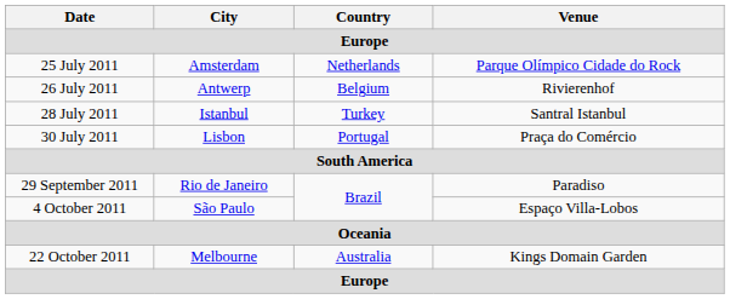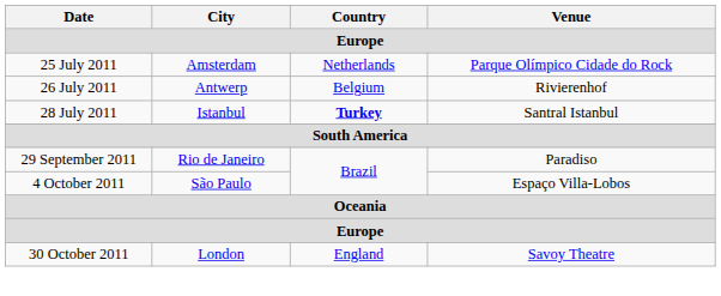 <table class="wikitable" style="text-align:center;">
 <tr>
 <th width="150">Date</th>
 <th width="140">City</th>
 <th width="140">Country</th>
 <th width="300">Venue</th>
 </tr>
 <tr bgcolor="#DDDDDD">
 <td colspan=4><strong>Europe</strong></td>
 </tr>
 <tr>
 <td>25 July 2011</td>
 <td><a href='#'>Amsterdam</a></td>
 <td><a href='#'>Netherlands</a></td>
 <td><a href='#'>Parque Olímpico Cidade do Rock</a></td>
 </tr>
 <tr>
 <td>26 July 2011</td>
 <td><a href='#'>Antwerp</a></td>
 <td><a href='#'>Belgium</a></td>
 <td>Rivierenhof</td>
 </tr>
 <tr>
 <td>28 July 2011</td>
 <td><a href='#'>Istanbul</a></td>
-<td><a href='#'>Turkey</a></td>
+<td><strong><a href='#'>Turkey</a></strong></td>
 <td>Santral Istanbul</td>
-</tr>
-<tr>
-<td>30 July 2011</td>
-<td><a href='#'>Lisbon</a></td>
-<td><a href='#'>Portugal</a></td>
-<td>Praça do Comércio</td>
 </tr>
 <tr bgcolor="#DDDDDD">
 <td colspan="4"><strong>South America</strong></td>
 </tr>
 <tr>
 <td>29 September 2011</td>
 <td><a href='#'>Rio de Janeiro</a></td>
 <td rowspan="2"><a href='#'>Brazil</a></td>
 <td>Paradiso</td>
 </tr>
 <tr>
 <td>4 October 2011</td>
 <td><a href='#'>São Paulo</a></td>
 <td>Espaço Villa-Lobos</td>
 </tr>
 <tr bgcolor="#DDDDDD">
 <td colspan="4"><strong>Oceania</strong></td>
 </tr>
-<tr>
-<td>22 October 2011</td>
-<td><a href='#'>Melbourne</a></td>
-<td><a href='#'>Australia</a></td>
-<td>Kings Domain Garden</td>
-</tr>
 <tr bgcolor="#DDDDDD">
 <td colspan="4"><strong>Europe</strong></td>
 </tr>
+<tr>
+<td>30 October 2011</td>
+<td><a href='#'>London</a></td>
+<td><a href='#'>England</a></td>
+<td><a href='#'>Savoy Theatre</a></td>
+</tr>
 </table>
